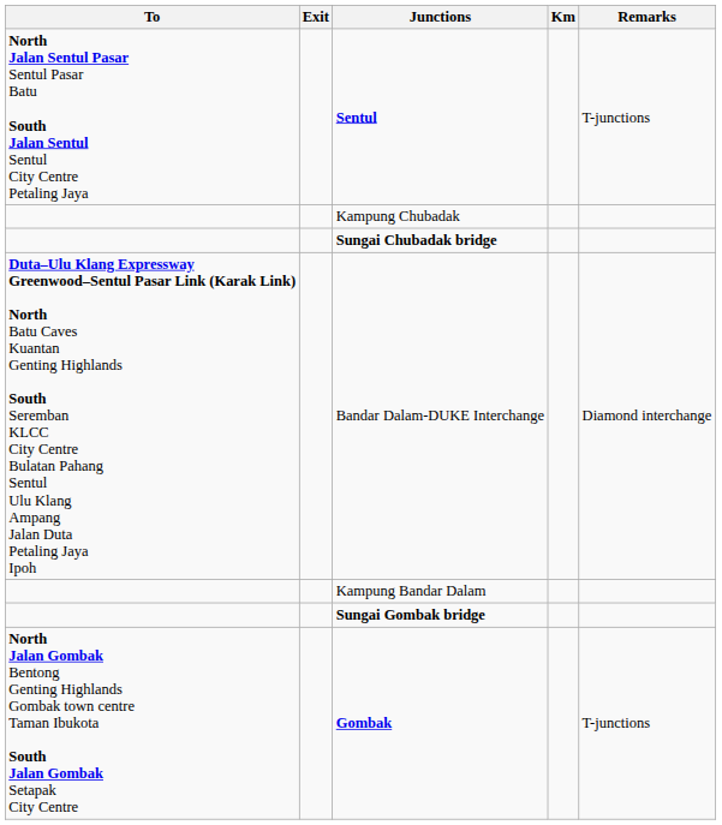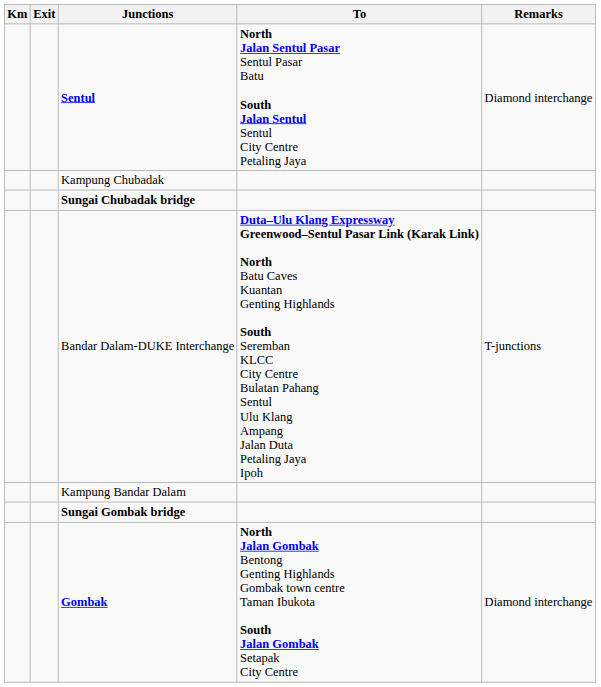 <table class="wikitable">
 <tr>
-<th>To</th>
+<th>Km</th>
 <th>Exit</th>
 <th>Junctions</th>
-<th>Km</th>
+<th>To</th>
 <th>Remarks</th>
 </tr>
 <tr>
-<td><strong>North</strong><br><strong><a href='#'>Jalan Sentul Pasar</a></strong><br>Sentul Pasar<br>Batu<br><br><strong>South</strong><br><strong><a href='#'>Jalan Sentul</a></strong><br>Sentul<br>City Centre<br>Petaling Jaya</td>
+<td></td>
 <td></td>
 <td><strong><a href='#'>Sentul</a></strong></td>
-<td></td>
-<td>T-junctions</td>
+<td><strong>North</strong><br><strong><a href='#'>Jalan Sentul Pasar</a></strong><br>Sentul Pasar<br>Batu<br><br><strong>South</strong><br><strong><a href='#'>Jalan Sentul</a></strong><br>Sentul<br>City Centre<br>Petaling Jaya</td>
+<td>Diamond interchange</td>
 </tr>
 <tr>
 <td></td>
 <td></td>
 <td>Kampung Chubadak</td>
 <td></td>
 <td></td>
 </tr>
 <tr>
 <td></td>
 <td></td>
 <td><strong>Sungai Chubadak bridge</strong></td>
 <td></td>
 <td></td>
 </tr>
 <tr>
-<td>   <strong><a href='#'>Duta–Ulu Klang Expressway</a></strong><br><strong>Greenwood–Sentul Pasar Link (Karak Link)<br></strong><br><strong>North</strong><br> Batu Caves<br>   Kuantan<br>   Genting Highlands<br><br><strong>South</strong><br> Seremban<br> KLCC<br> City Centre<br> Bulatan Pahang<br> Sentul<br> Ulu Klang<br> Ampang<br>  Jalan Duta<br> Petaling Jaya<br>  Ipoh</td>
+<td></td>
 <td></td>
 <td>Bandar Dalam-DUKE Interchange</td>
-<td></td>
-<td>Diamond interchange</td>
+<td>   <strong><a href='#'>Duta–Ulu Klang Expressway</a></strong><br><strong>Greenwood–Sentul Pasar Link (Karak Link)<br></strong><br><strong>North</strong><br> Batu Caves<br>   Kuantan<br>   Genting Highlands<br><br><strong>South</strong><br> Seremban<br> KLCC<br> City Centre<br> Bulatan Pahang<br> Sentul<br> Ulu Klang<br> Ampang<br>  Jalan Duta<br> Petaling Jaya<br>  Ipoh</td>
+<td>T-junctions</td>
 </tr>
 <tr>
 <td></td>
 <td></td>
 <td>Kampung Bandar Dalam</td>
 <td></td>
 <td></td>
 </tr>
 <tr>
 <td></td>
 <td></td>
 <td><strong>Sungai Gombak bridge</strong></td>
 <td></td>
 <td></td>
 </tr>
 <tr>
-<td><strong>North</strong><br> <strong><a href='#'>Jalan Gombak</a></strong><br>Bentong<br>Genting Highlands<br>Gombak town centre<br>Taman Ibukota<br><br><strong>South</strong><br>  <strong><a href='#'>Jalan Gombak</a></strong><br>Setapak<br>City Centre</td>
+<td></td>
 <td></td>
 <td><strong><a href='#'>Gombak</a></strong></td>
-<td></td>
-<td>T-junctions</td>
+<td><strong>North</strong><br> <strong><a href='#'>Jalan Gombak</a></strong><br>Bentong<br>Genting Highlands<br>Gombak town centre<br>Taman Ibukota<br><br><strong>South</strong><br>  <strong><a href='#'>Jalan Gombak</a></strong><br>Setapak<br>City Centre</td>
+<td>Diamond interchange</td>
 </tr>
 </table>
